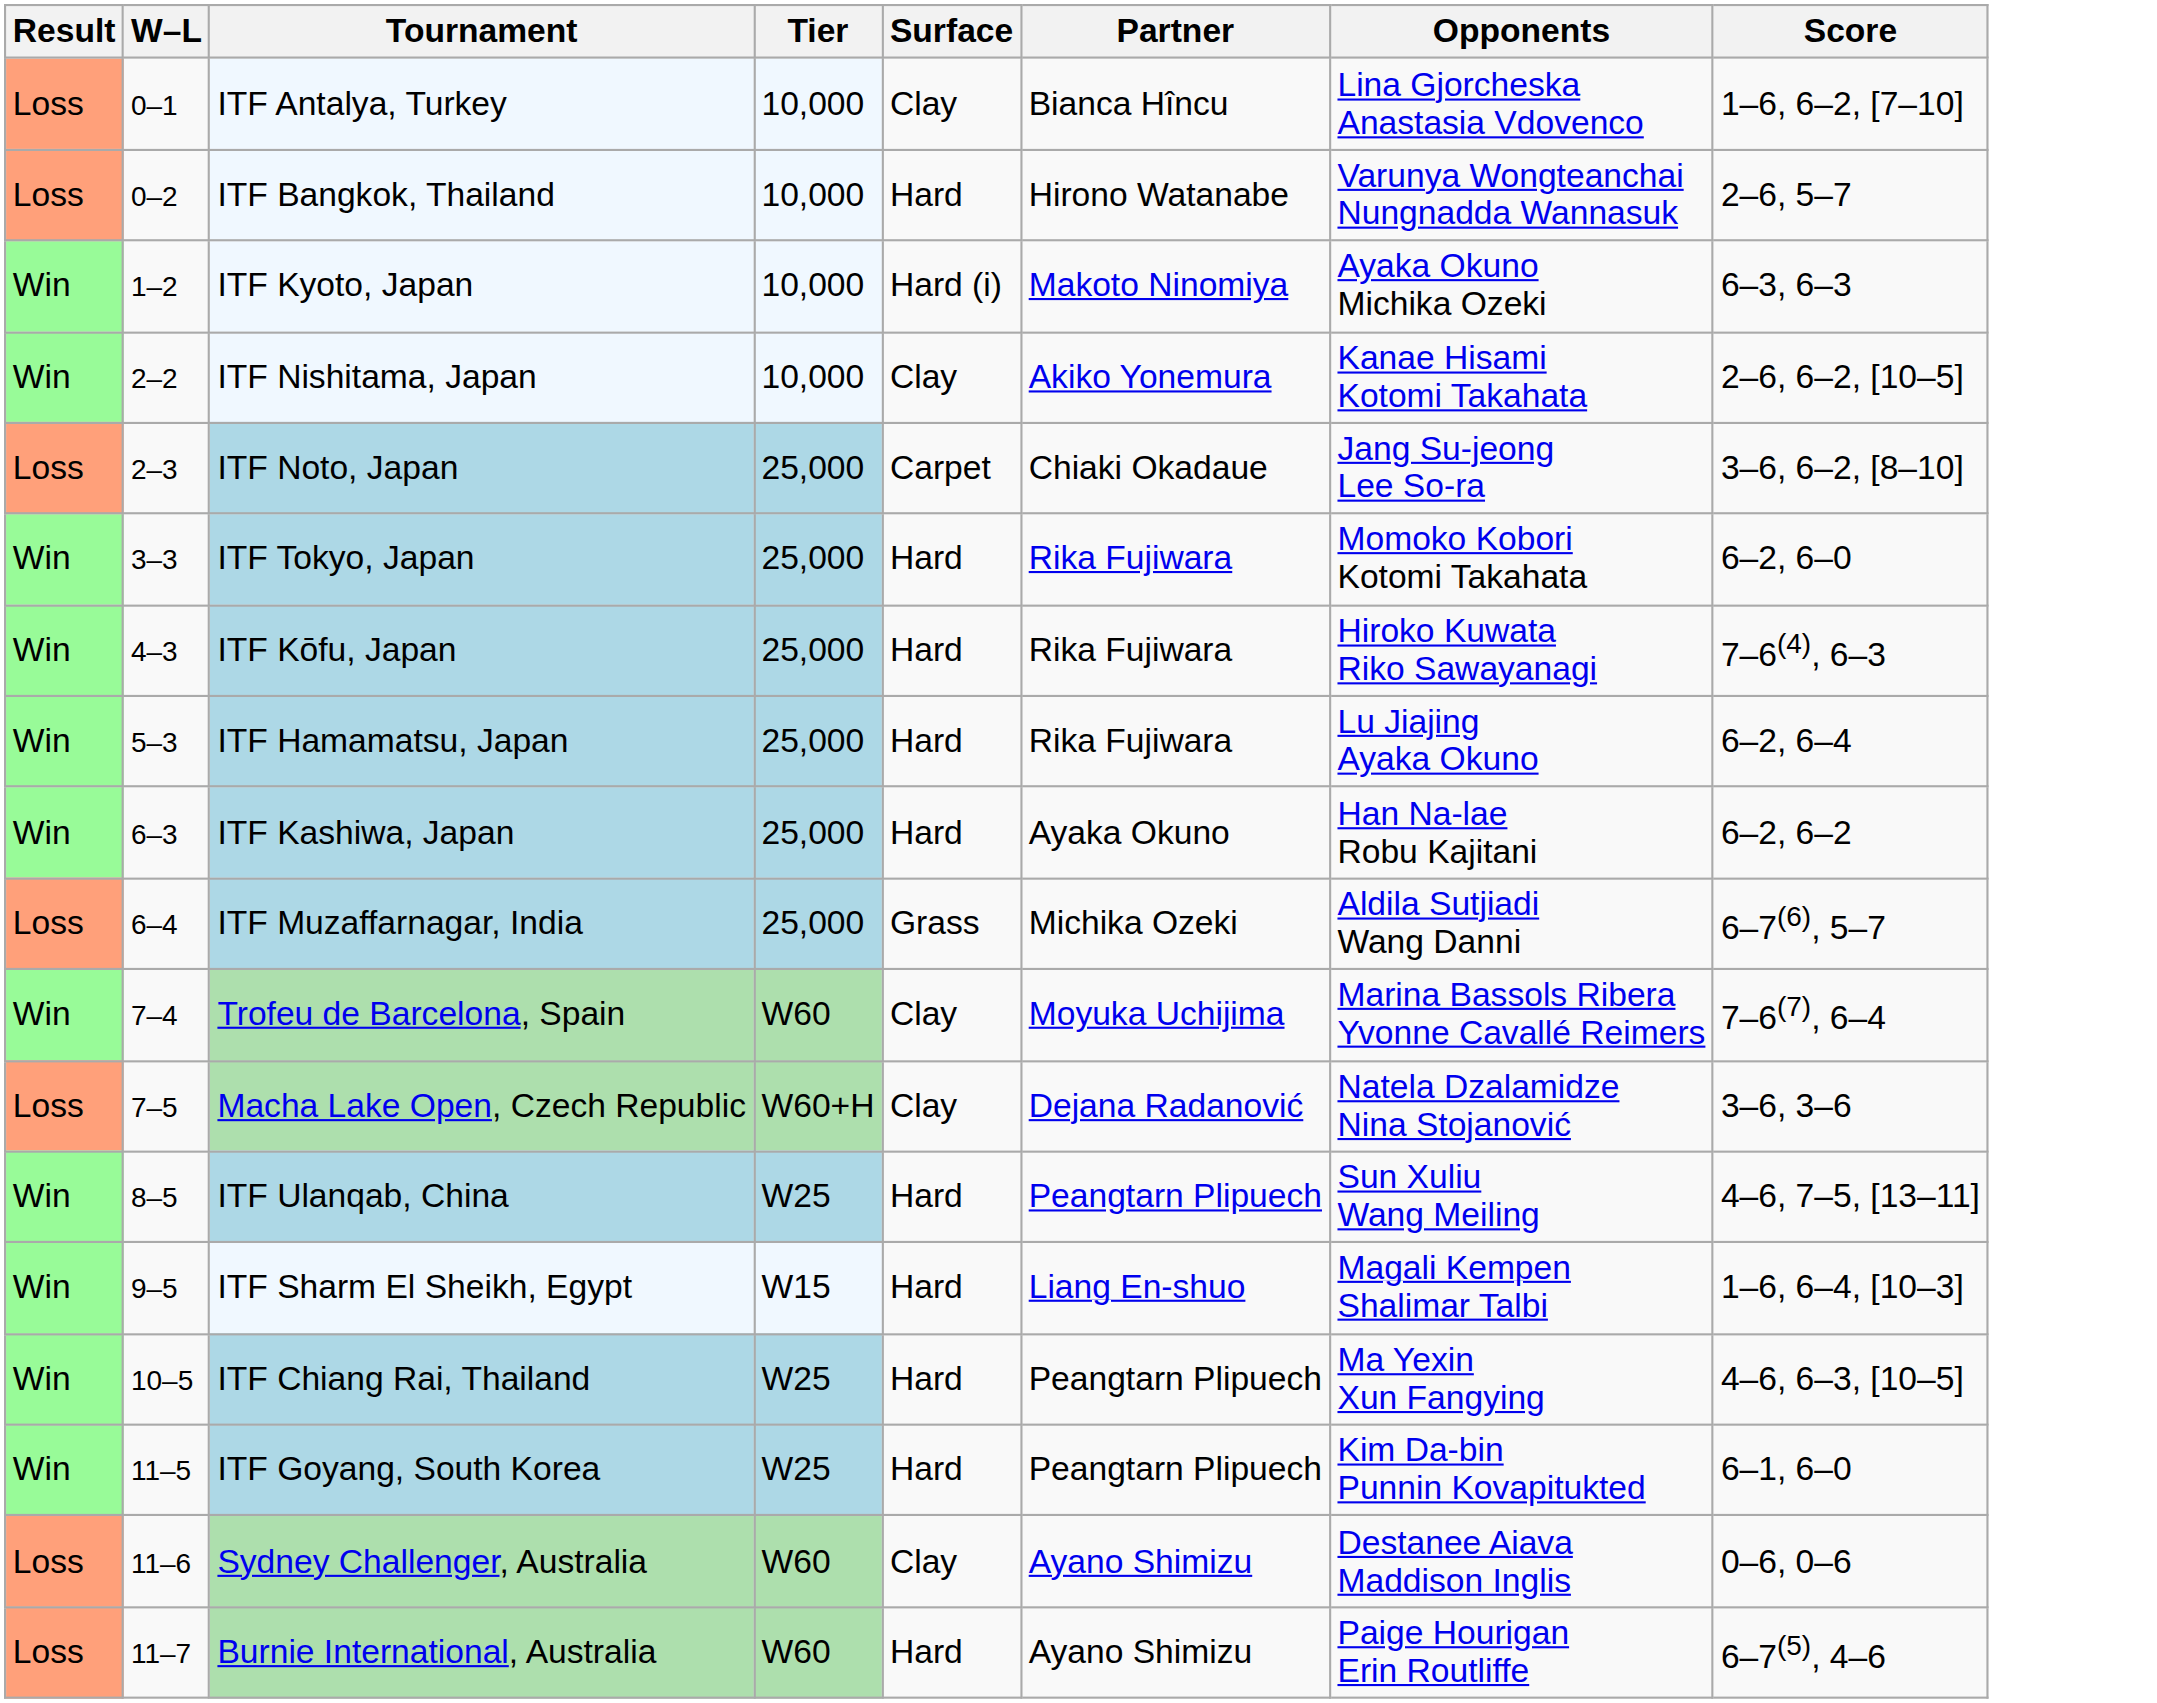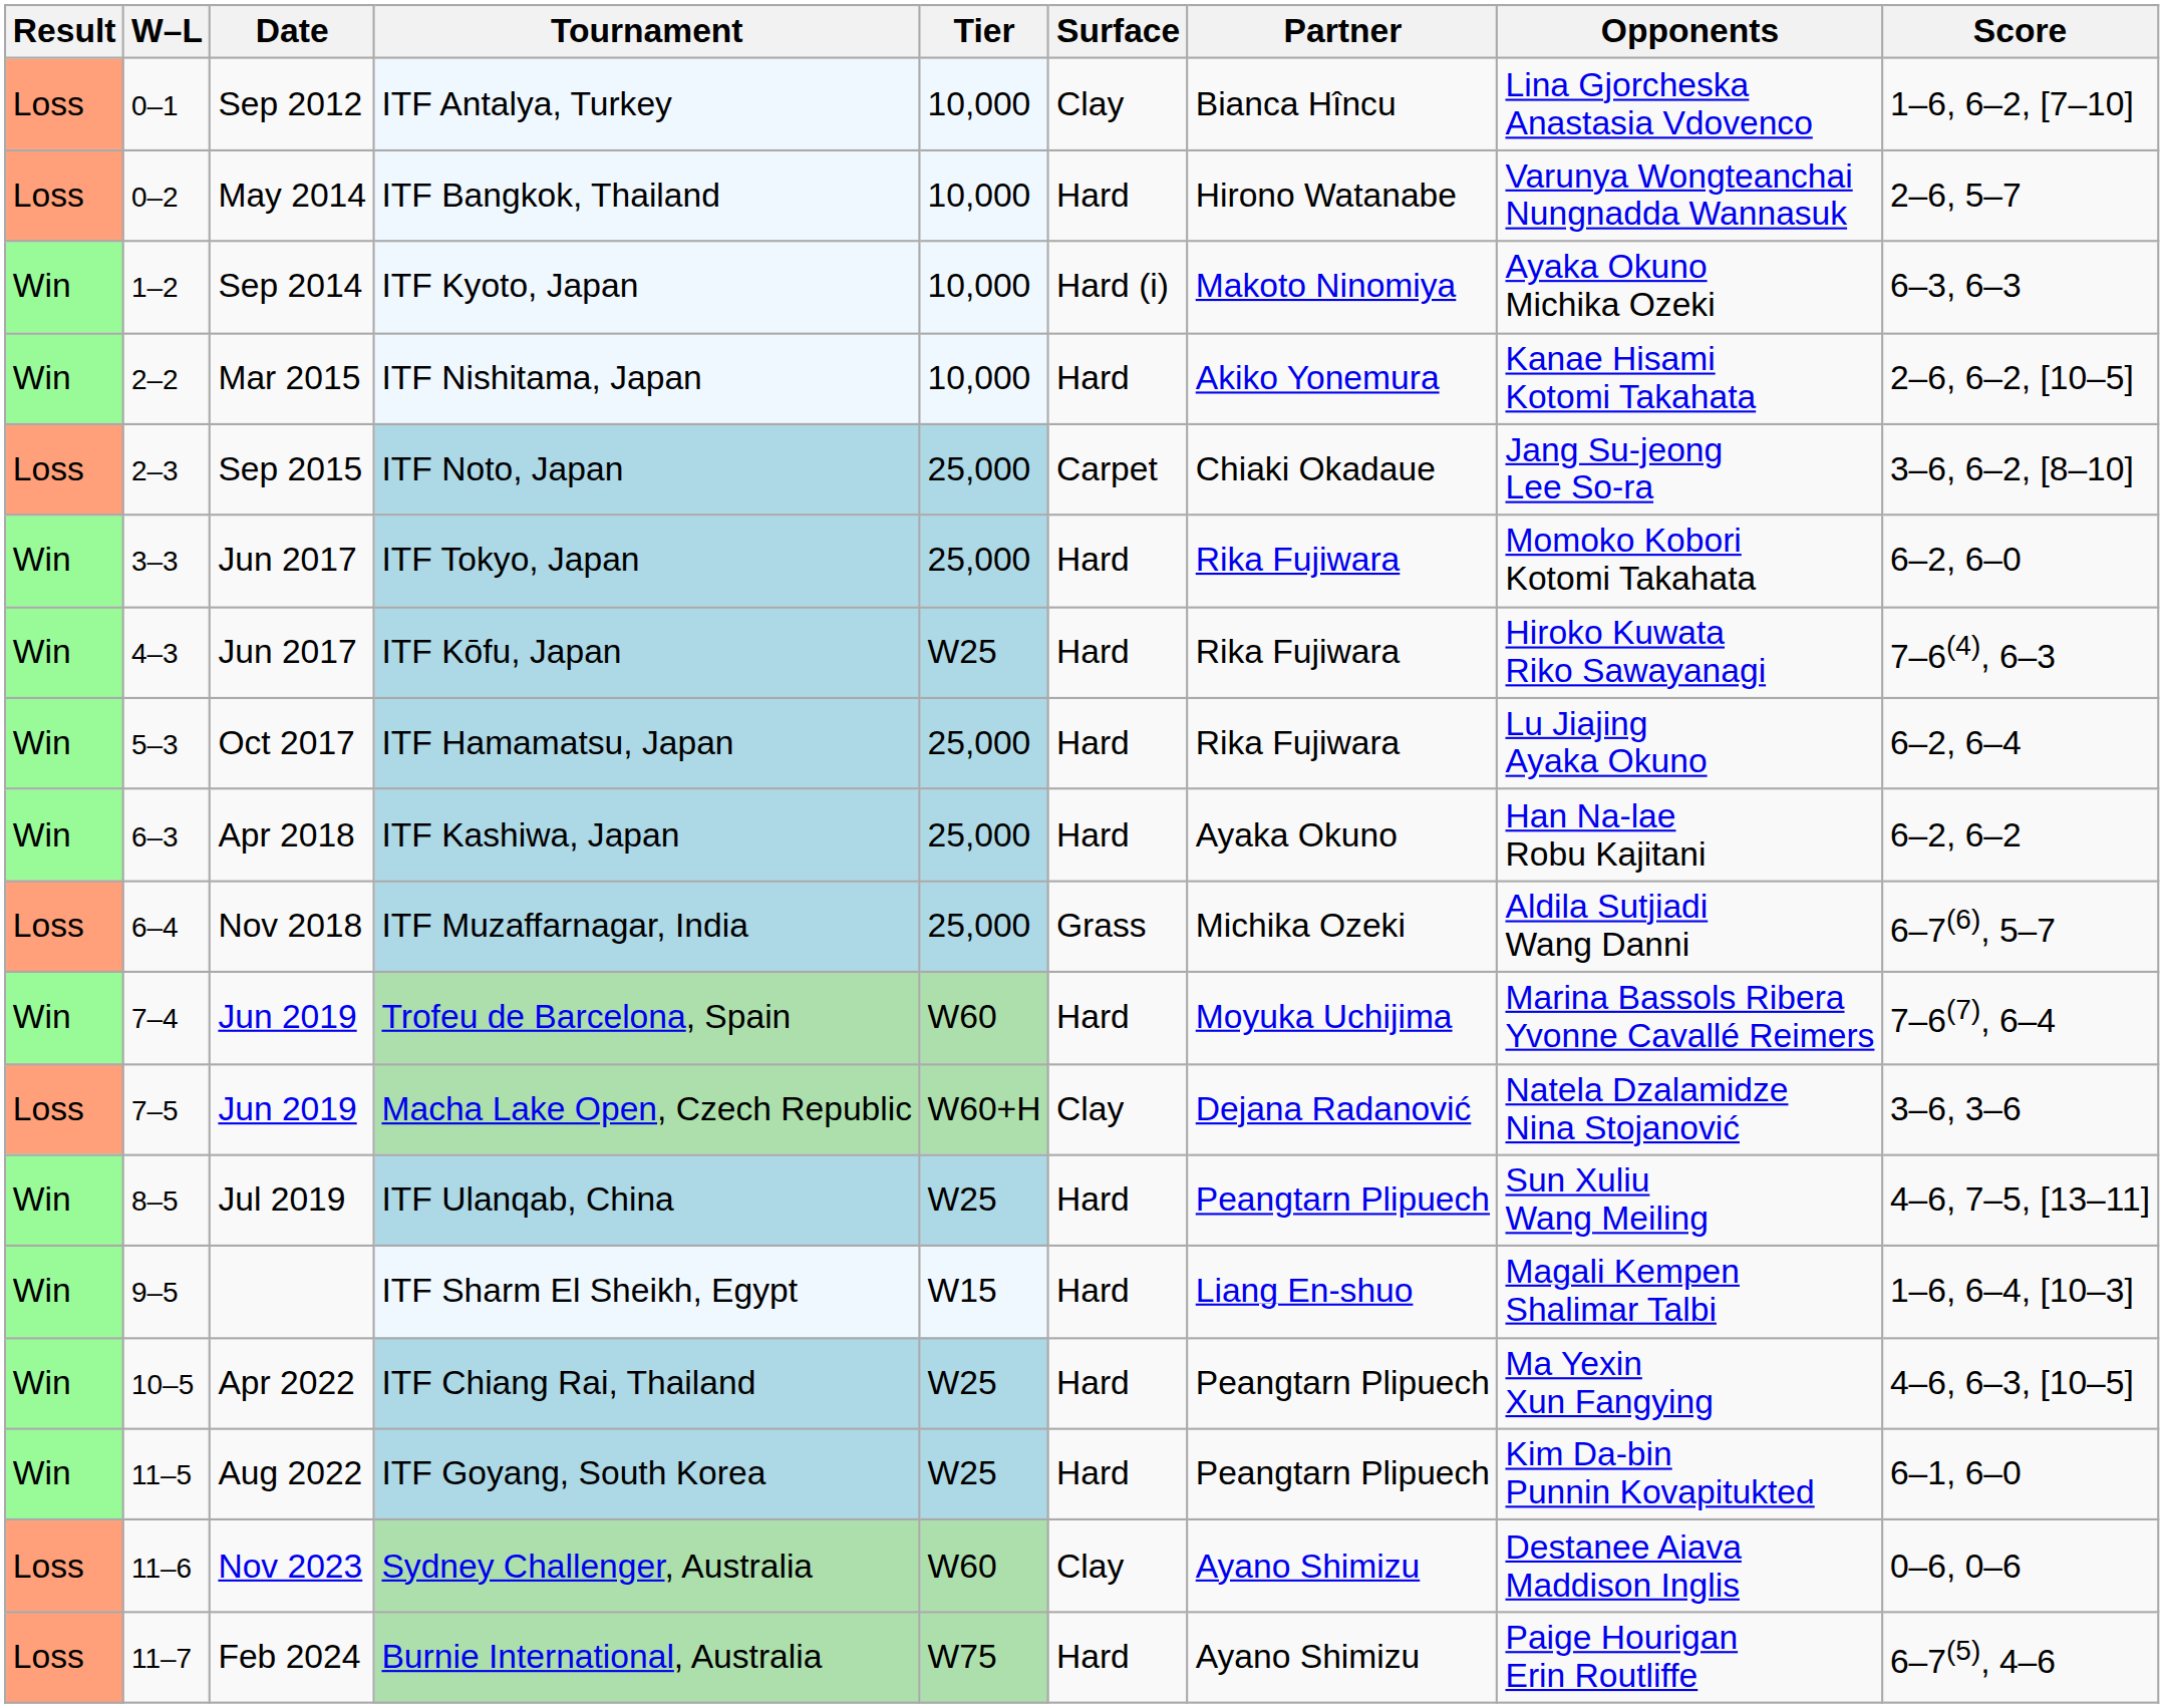 <table class="sortable wikitable">
 <tr>
 <th>Result</th>
 <th class="unsortable">W–L</th>
+<th>Date</th>
 <th>Tournament</th>
 <th>Tier</th>
 <th>Surface</th>
 <th>Partner</th>
 <th>Opponents</th>
 <th class="unsortable">Score</th>
 </tr>
 <tr>
 <td bgcolor="FFA07A">Loss</td>
 <td><small>0–1</small></td>
+<td>Sep 2012</td>
 <td style="background:#f0f8ff;">ITF Antalya, Turkey</td>
 <td style="background:#f0f8ff;">10,000</td>
 <td>Clay</td>
 <td> Bianca Hîncu</td>
 <td> <a href='#'>Lina Gjorcheska</a> <br>  <a href='#'>Anastasia Vdovenco</a></td>
 <td>1–6, 6–2, [7–10]</td>
 </tr>
 <tr>
 <td bgcolor="FFA07A">Loss</td>
 <td><small>0–2</small></td>
+<td>May 2014</td>
 <td style="background:#f0f8ff;">ITF Bangkok, Thailand</td>
 <td style="background:#f0f8ff;">10,000</td>
 <td>Hard</td>
 <td> Hirono Watanabe</td>
 <td> <a href='#'>Varunya Wongteanchai</a> <br>  <a href='#'>Nungnadda Wannasuk</a></td>
 <td>2–6, 5–7</td>
 </tr>
 <tr>
 <td style="background:#98fb98;">Win</td>
 <td><small>1–2</small></td>
+<td>Sep 2014</td>
 <td style="background:#f0f8ff;">ITF Kyoto, Japan</td>
 <td style="background:#f0f8ff;">10,000</td>
 <td>Hard (i)</td>
 <td> <a href='#'>Makoto Ninomiya</a></td>
 <td> <a href='#'>Ayaka Okuno</a> <br>  Michika Ozeki</td>
 <td>6–3, 6–3</td>
 </tr>
 <tr>
 <td style="background:#98fb98;">Win</td>
 <td><small>2–2</small></td>
+<td>Mar 2015</td>
 <td style="background:#f0f8ff;">ITF Nishitama, Japan</td>
 <td style="background:#f0f8ff;">10,000</td>
-<td>Clay</td>
+<td>Hard</td>
 <td> <a href='#'>Akiko Yonemura</a></td>
 <td> <a href='#'>Kanae Hisami</a> <br>  <a href='#'>Kotomi Takahata</a></td>
 <td>2–6, 6–2, [10–5]</td>
 </tr>
 <tr>
 <td bgcolor="FFA07A">Loss</td>
 <td><small>2–3</small></td>
+<td>Sep 2015</td>
 <td style="background:lightblue;">ITF Noto, Japan</td>
 <td style="background:lightblue;">25,000</td>
 <td>Carpet</td>
 <td> Chiaki Okadaue</td>
 <td> <a href='#'>Jang Su-jeong</a> <br>  <a href='#'>Lee So-ra</a></td>
 <td>3–6, 6–2, [8–10]</td>
 </tr>
 <tr>
 <td style="background:#98fb98;">Win</td>
 <td><small>3–3</small></td>
+<td>Jun 2017</td>
 <td style="background:lightblue;">ITF Tokyo, Japan</td>
 <td style="background:lightblue;">25,000</td>
 <td>Hard</td>
 <td> <a href='#'>Rika Fujiwara</a></td>
 <td> <a href='#'>Momoko Kobori</a> <br>  Kotomi Takahata</td>
 <td>6–2, 6–0</td>
 </tr>
 <tr>
 <td style="background:#98fb98;">Win</td>
 <td><small>4–3</small></td>
+<td>Jun 2017</td>
 <td style="background:lightblue;">ITF Kōfu, Japan</td>
-<td style="background:lightblue;">25,000</td>
+<td style="background:lightblue;">W25</td>
 <td>Hard</td>
 <td> Rika Fujiwara</td>
 <td> <a href='#'>Hiroko Kuwata</a> <br>  <a href='#'>Riko Sawayanagi</a></td>
 <td>7–6<sup>(4)</sup>, 6–3</td>
 </tr>
 <tr>
 <td style="background:#98fb98;">Win</td>
 <td><small>5–3</small></td>
+<td>Oct 2017</td>
 <td style="background:lightblue;">ITF Hamamatsu, Japan</td>
 <td style="background:lightblue;">25,000</td>
 <td>Hard</td>
 <td> Rika Fujiwara</td>
 <td> <a href='#'>Lu Jiajing</a> <br>  <a href='#'>Ayaka Okuno</a></td>
 <td>6–2, 6–4</td>
 </tr>
 <tr>
 <td style="background:#98fb98;">Win</td>
 <td><small>6–3</small></td>
+<td>Apr 2018</td>
 <td style="background:lightblue;">ITF Kashiwa, Japan</td>
 <td style="background:lightblue;">25,000</td>
 <td>Hard</td>
 <td> Ayaka Okuno</td>
 <td> <a href='#'>Han Na-lae</a> <br>  Robu Kajitani</td>
 <td>6–2, 6–2</td>
 </tr>
 <tr>
 <td bgcolor=#ffa07a>Loss</td>
 <td><small>6–4</small></td>
+<td>Nov 2018</td>
 <td style="background:lightblue;">ITF Muzaffarnagar, India</td>
 <td style="background:lightblue;">25,000</td>
 <td>Grass</td>
 <td> Michika Ozeki</td>
 <td> <a href='#'>Aldila Sutjiadi</a> <br>  Wang Danni</td>
 <td>6–7<sup>(6)</sup>, 5–7</td>
 </tr>
 <tr>
 <td bgcolor=98FB98>Win</td>
 <td><small>7–4</small></td>
+<td><a href='#'>Jun 2019</a></td>
 <td style="background:#addfad;"><a href='#'>Trofeu de Barcelona</a>, Spain</td>
 <td style="background:#addfad;">W60</td>
-<td>Clay</td>
+<td>Hard</td>
 <td> <a href='#'>Moyuka Uchijima</a></td>
 <td> <a href='#'>Marina Bassols Ribera</a> <br>  <a href='#'>Yvonne Cavallé Reimers</a></td>
 <td>7–6<sup>(7)</sup>, 6–4</td>
 </tr>
 <tr>
 <td bgcolor=#ffa07a>Loss</td>
 <td><small>7–5</small></td>
+<td><a href='#'>Jun 2019</a></td>
 <td style="background:#addfad;"><a href='#'>Macha Lake Open</a>, Czech Republic</td>
 <td style="background:#addfad;">W60+H</td>
 <td>Clay</td>
 <td> <a href='#'>Dejana Radanović</a></td>
 <td> <a href='#'>Natela Dzalamidze</a> <br>  <a href='#'>Nina Stojanović</a></td>
 <td>3–6, 3–6</td>
 </tr>
 <tr>
 <td bgcolor=98FB98>Win</td>
 <td><small>8–5</small></td>
+<td>Jul 2019</td>
 <td style="background:lightblue;">ITF Ulanqab, China</td>
 <td style="background:lightblue;">W25</td>
 <td>Hard</td>
 <td> <a href='#'>Peangtarn Plipuech</a></td>
 <td> <a href='#'>Sun Xuliu</a> <br>  <a href='#'>Wang Meiling</a></td>
 <td>4–6, 7–5, [13–11]</td>
 </tr>
 <tr>
 <td bgcolor=#98fb98>Win</td>
 <td><small>9–5</small></td>
+<td></td>
 <td style="background:#f0f8ff;">ITF Sharm El Sheikh, Egypt</td>
 <td style="background:#f0f8ff;">W15</td>
 <td>Hard</td>
 <td> <a href='#'>Liang En-shuo</a></td>
 <td> <a href='#'>Magali Kempen</a> <br>  <a href='#'>Shalimar Talbi</a></td>
 <td>1–6, 6–4, [10–3]</td>
 </tr>
 <tr>
 <td bgcolor=98FB98>Win</td>
 <td><small>10–5</small></td>
+<td>Apr 2022</td>
 <td style="background:lightblue;">ITF Chiang Rai, Thailand</td>
 <td style="background:lightblue;">W25</td>
 <td>Hard</td>
 <td> Peangtarn Plipuech</td>
 <td> <a href='#'>Ma Yexin</a> <br>  <a href='#'>Xun Fangying</a></td>
 <td>4–6, 6–3, [10–5]</td>
 </tr>
 <tr>
 <td bgcolor=98FB98>Win</td>
 <td><small>11–5</small></td>
+<td>Aug 2022</td>
 <td style="background:lightblue;">ITF Goyang, South Korea</td>
 <td style="background:lightblue;">W25</td>
 <td>Hard</td>
 <td> Peangtarn Plipuech</td>
 <td> <a href='#'>Kim Da-bin</a> <br>  <a href='#'>Punnin Kovapitukted</a></td>
 <td>6–1, 6–0</td>
 </tr>
 <tr>
 <td bgcolor=#ffa07a>Loss</td>
 <td><small>11–6</small></td>
+<td><a href='#'>Nov 2023</a></td>
 <td style="background:#addfad;"><a href='#'>Sydney Challenger</a>, Australia</td>
 <td style="background:#addfad;">W60</td>
 <td>Clay</td>
 <td> <a href='#'>Ayano Shimizu</a></td>
 <td> <a href='#'>Destanee Aiava</a> <br>  <a href='#'>Maddison Inglis</a></td>
 <td>0–6, 0–6</td>
 </tr>
 <tr>
 <td bgcolor=#ffa07a>Loss</td>
 <td><small>11–7</small></td>
+<td>Feb 2024</td>
 <td style="background:#addfad;"><a href='#'>Burnie International</a>, Australia</td>
-<td style="background:#addfad;">W60</td>
+<td style="background:#addfad;">W75</td>
 <td>Hard</td>
 <td> Ayano Shimizu</td>
 <td> <a href='#'>Paige Hourigan</a> <br>  <a href='#'>Erin Routliffe</a></td>
 <td>6–7<sup>(5)</sup>, 4–6</td>
 </tr>
 </table>
